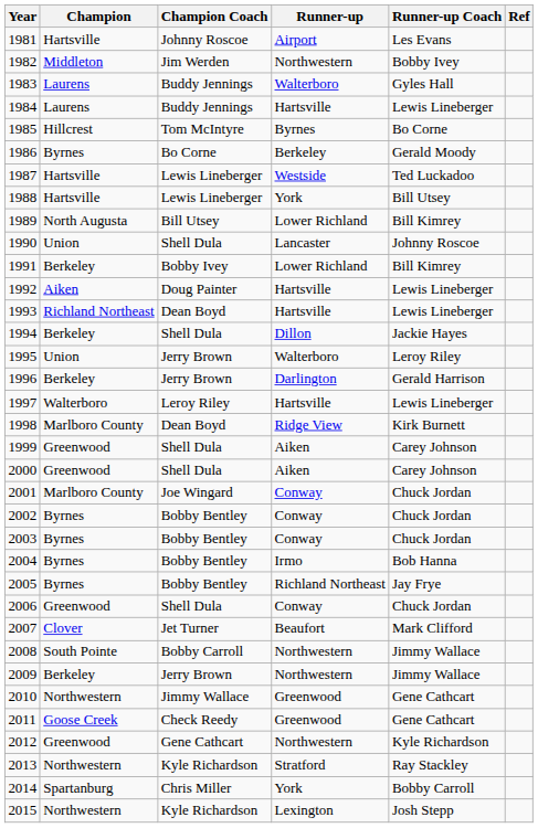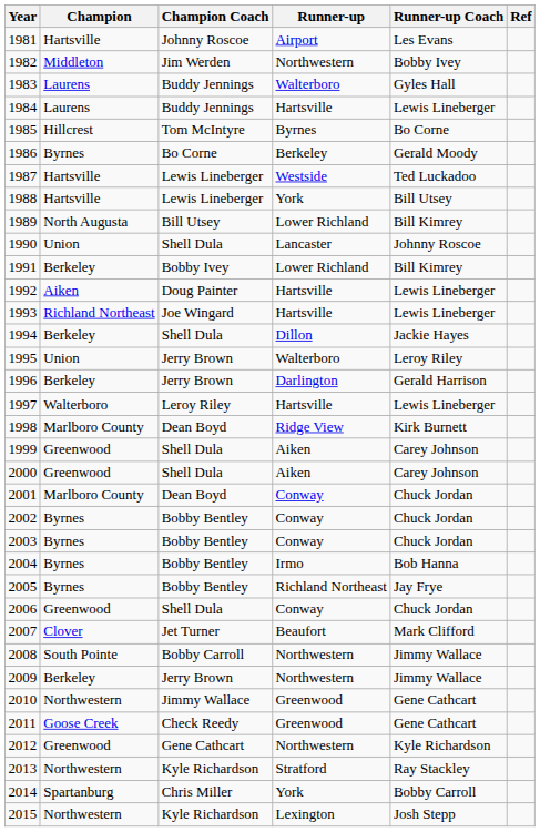 <table class="wikitable sortable">
 <tr>
 <th scope="col">Year</th>
 <th scope="col">Champion</th>
 <th scope="col">Champion Coach</th>
 <th scope="col">Runner-up</th>
 <th scope="col">Runner-up Coach</th>
 <th scope="col">Ref</th>
 </tr>
 <tr>
 <td>1981</td>
 <td>Hartsville</td>
 <td>Johnny Roscoe</td>
 <td><a href='#'>Airport</a></td>
 <td>Les Evans</td>
 <td></td>
 </tr>
 <tr>
 <td>1982</td>
 <td><a href='#'>Middleton</a></td>
 <td>Jim Werden</td>
 <td>Northwestern</td>
 <td>Bobby Ivey</td>
 <td></td>
 </tr>
 <tr>
 <td>1983</td>
 <td><a href='#'>Laurens</a></td>
 <td>Buddy Jennings</td>
 <td><a href='#'>Walterboro</a></td>
 <td>Gyles Hall</td>
 <td></td>
 </tr>
 <tr>
 <td>1984</td>
 <td>Laurens</td>
 <td>Buddy Jennings</td>
 <td>Hartsville</td>
 <td>Lewis Lineberger</td>
 <td></td>
 </tr>
 <tr>
 <td>1985</td>
 <td>Hillcrest</td>
 <td>Tom McIntyre</td>
 <td>Byrnes</td>
 <td>Bo Corne</td>
 <td></td>
 </tr>
 <tr>
 <td>1986</td>
 <td>Byrnes</td>
 <td>Bo Corne</td>
 <td>Berkeley</td>
 <td>Gerald Moody</td>
 <td></td>
 </tr>
 <tr>
 <td>1987</td>
 <td>Hartsville</td>
 <td>Lewis Lineberger</td>
 <td><a href='#'>Westside</a></td>
 <td>Ted Luckadoo</td>
 </tr>
 <tr>
 <td>1988</td>
 <td>Hartsville</td>
 <td>Lewis Lineberger</td>
 <td>York</td>
 <td>Bill Utsey</td>
 <td></td>
 </tr>
 <tr>
 <td>1989</td>
 <td>North Augusta</td>
 <td>Bill Utsey</td>
 <td>Lower Richland</td>
 <td>Bill Kimrey</td>
 <td></td>
 </tr>
 <tr>
 <td>1990</td>
 <td>Union</td>
 <td>Shell Dula</td>
 <td>Lancaster</td>
 <td>Johnny Roscoe</td>
 <td></td>
 </tr>
 <tr>
 <td>1991</td>
 <td>Berkeley</td>
 <td>Bobby Ivey</td>
 <td>Lower Richland</td>
 <td>Bill Kimrey</td>
 <td></td>
 </tr>
 <tr>
 <td>1992</td>
 <td><a href='#'>Aiken</a></td>
 <td>Doug Painter</td>
 <td>Hartsville</td>
 <td>Lewis Lineberger</td>
 <td></td>
 </tr>
 <tr>
 <td>1993</td>
 <td><a href='#'>Richland Northeast</a></td>
-<td>Dean Boyd</td>
+<td>Joe Wingard</td>
 <td>Hartsville</td>
 <td>Lewis Lineberger</td>
 <td></td>
 </tr>
 <tr>
 <td>1994</td>
 <td>Berkeley</td>
 <td>Shell Dula</td>
 <td><a href='#'>Dillon</a></td>
 <td>Jackie Hayes</td>
 <td></td>
 </tr>
 <tr>
 <td>1995</td>
 <td>Union</td>
 <td>Jerry Brown</td>
 <td>Walterboro</td>
 <td>Leroy Riley</td>
 <td></td>
 </tr>
 <tr>
 <td>1996</td>
 <td>Berkeley</td>
 <td>Jerry Brown</td>
 <td><a href='#'>Darlington</a></td>
 <td>Gerald Harrison</td>
 <td></td>
 </tr>
 <tr>
 <td>1997</td>
 <td>Walterboro</td>
 <td>Leroy Riley</td>
 <td>Hartsville</td>
 <td>Lewis Lineberger</td>
 <td></td>
 </tr>
 <tr>
 <td>1998</td>
 <td>Marlboro County</td>
 <td>Dean Boyd</td>
 <td><a href='#'>Ridge View</a></td>
 <td>Kirk Burnett</td>
 <td></td>
 </tr>
 <tr>
 <td>1999</td>
 <td>Greenwood</td>
 <td>Shell Dula</td>
 <td>Aiken</td>
 <td>Carey Johnson</td>
 <td></td>
 </tr>
 <tr>
 <td>2000</td>
 <td>Greenwood</td>
 <td>Shell Dula</td>
 <td>Aiken</td>
 <td>Carey Johnson</td>
 <td></td>
 </tr>
 <tr>
 <td>2001</td>
 <td>Marlboro County</td>
-<td>Joe Wingard</td>
+<td>Dean Boyd</td>
 <td><a href='#'>Conway</a></td>
 <td>Chuck Jordan</td>
 <td></td>
 </tr>
 <tr>
 <td>2002</td>
 <td>Byrnes</td>
 <td>Bobby Bentley</td>
 <td>Conway</td>
 <td>Chuck Jordan</td>
 <td></td>
 </tr>
 <tr>
 <td>2003</td>
 <td>Byrnes</td>
 <td>Bobby Bentley</td>
 <td>Conway</td>
 <td>Chuck Jordan</td>
 <td></td>
 </tr>
 <tr>
 <td>2004</td>
 <td>Byrnes</td>
 <td>Bobby Bentley</td>
 <td>Irmo</td>
 <td>Bob Hanna</td>
 <td></td>
 </tr>
 <tr>
 <td>2005</td>
 <td>Byrnes</td>
 <td>Bobby Bentley</td>
 <td>Richland Northeast</td>
 <td>Jay Frye</td>
 <td></td>
 </tr>
 <tr>
 <td>2006</td>
 <td>Greenwood</td>
 <td>Shell Dula</td>
 <td>Conway</td>
 <td>Chuck Jordan</td>
 <td></td>
 </tr>
 <tr>
 <td>2007</td>
 <td><a href='#'>Clover</a></td>
 <td>Jet Turner</td>
 <td>Beaufort</td>
 <td>Mark Clifford</td>
 <td></td>
 </tr>
 <tr>
 <td>2008</td>
 <td>South Pointe</td>
 <td>Bobby Carroll</td>
 <td>Northwestern</td>
 <td>Jimmy Wallace</td>
 <td></td>
 </tr>
 <tr>
 <td>2009</td>
 <td>Berkeley</td>
 <td>Jerry Brown</td>
 <td>Northwestern</td>
 <td>Jimmy Wallace</td>
 <td></td>
 </tr>
 <tr>
 <td>2010</td>
 <td>Northwestern</td>
 <td>Jimmy Wallace</td>
 <td>Greenwood</td>
 <td>Gene Cathcart</td>
 <td></td>
 </tr>
 <tr>
 <td>2011</td>
 <td><a href='#'>Goose Creek</a></td>
 <td>Check Reedy</td>
 <td>Greenwood</td>
 <td>Gene Cathcart</td>
 <td></td>
 </tr>
 <tr>
 <td>2012</td>
 <td>Greenwood</td>
 <td>Gene Cathcart</td>
 <td>Northwestern</td>
 <td>Kyle Richardson</td>
 <td></td>
 </tr>
 <tr>
 <td>2013</td>
 <td>Northwestern</td>
 <td>Kyle Richardson</td>
 <td>Stratford</td>
 <td>Ray Stackley</td>
 <td></td>
 </tr>
 <tr>
 <td>2014</td>
 <td>Spartanburg</td>
 <td>Chris Miller</td>
 <td>York</td>
 <td>Bobby Carroll</td>
 <td></td>
 </tr>
 <tr>
 <td>2015</td>
 <td>Northwestern</td>
 <td>Kyle Richardson</td>
 <td>Lexington</td>
 <td>Josh Stepp</td>
 <td></td>
 </tr>
 </table>
